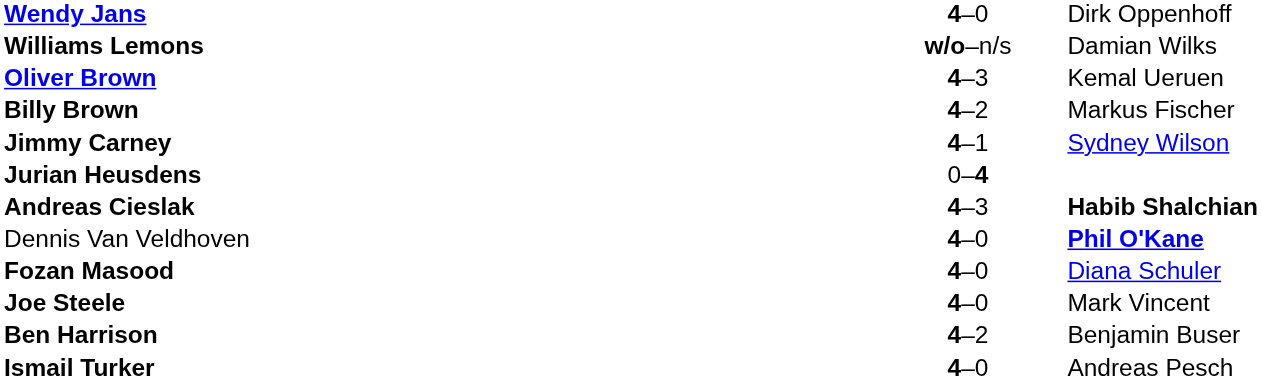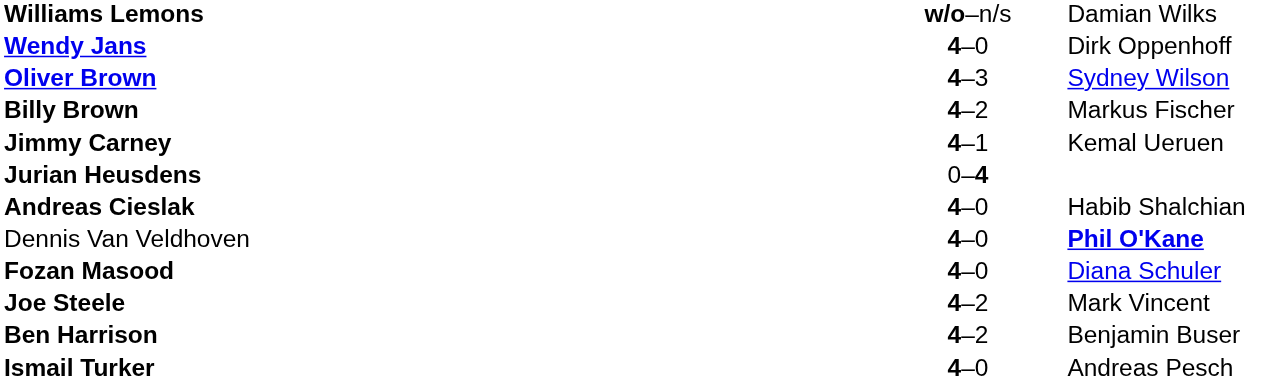 <table width="100%" cellspacing="1">
 <tr>
 <th width=45%></th>
 <th width=10%></th>
 <th width=45%></th>
 </tr>
 <tr>
+<td> <strong>Williams Lemons</strong></td>
+<td align="center"><strong>w/o</strong>–n/s</td>
+<td> Damian Wilks</td>
+</tr>
+<tr>
 <td> <strong><a href='#'>Wendy Jans</a></strong></td>
 <td align="center"><strong>4</strong>–0</td>
 <td> Dirk Oppenhoff</td>
 </tr>
 <tr>
-<td> <strong>Williams Lemons</strong></td>
-<td align="center"><strong>w/o</strong>–n/s</td>
-<td> Damian Wilks</td>
-</tr>
-<tr>
 <td> <strong><a href='#'>Oliver Brown</a></strong></td>
 <td align="center"><strong>4</strong>–3</td>
-<td> Kemal Ueruen</td>
+<td> <a href='#'>Sydney Wilson</a></td>
 </tr>
 <tr>
 <td> <strong>Billy Brown</strong></td>
 <td align="center"><strong>4</strong>–2</td>
 <td> Markus Fischer</td>
 </tr>
 <tr>
 <td> <strong>Jimmy Carney</strong></td>
 <td align="center"><strong>4</strong>–1</td>
-<td> <a href='#'>Sydney Wilson</a></td>
+<td> Kemal Ueruen</td>
 </tr>
 <tr>
 <td> <strong>Jurian Heusdens</strong></td>
 <td align="center">0–<strong>4</strong></td>
 <td></td>
 </tr>
 <tr>
 <td> <strong>Andreas Cieslak</strong></td>
-<td align="center"><strong>4</strong>–3</td>
-<td><strong> Habib Shalchian</strong></td>
+<td align="center"><strong>4</strong>–0</td>
+<td> Habib Shalchian</td>
 </tr>
 <tr>
 <td> Dennis Van Veldhoven</td>
 <td align="center"><strong>4</strong>–0</td>
 <td> <strong><a href='#'>Phil O'Kane</a></strong></td>
 </tr>
 <tr>
 <td> <strong>Fozan Masood</strong></td>
 <td align="center"><strong>4</strong>–0</td>
 <td> <a href='#'>Diana Schuler</a></td>
 </tr>
 <tr>
 <td> <strong>Joe Steele</strong></td>
-<td align="center"><strong>4</strong>–0</td>
+<td align="center"><strong>4</strong>–2</td>
 <td> Mark Vincent</td>
 </tr>
 <tr>
 <td> <strong>Ben Harrison</strong></td>
 <td align="center"><strong>4</strong>–2</td>
 <td> Benjamin Buser</td>
 </tr>
 <tr>
 <td> <strong>Ismail Turker</strong></td>
 <td align="center"><strong>4</strong>–0</td>
 <td> Andreas Pesch</td>
 </tr>
 </table>
